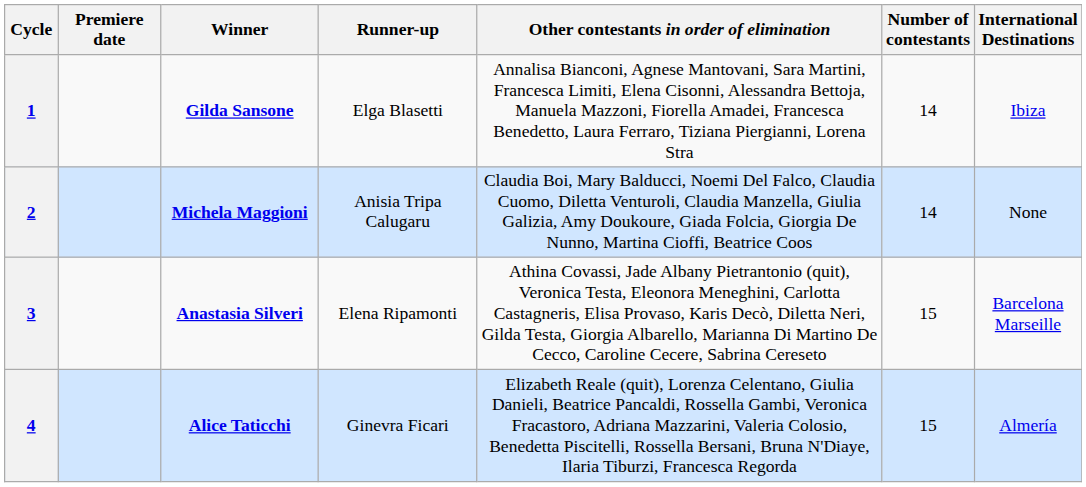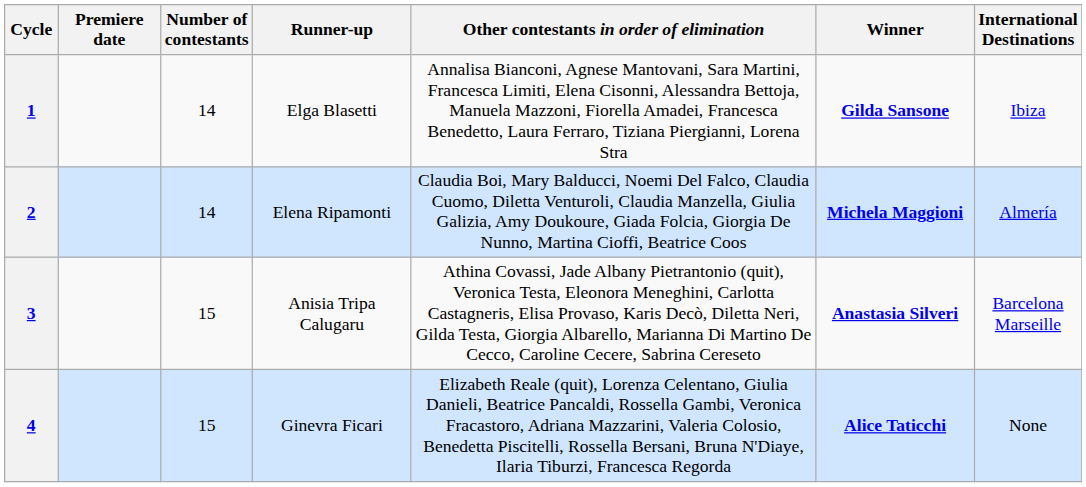 <table class="wikitable" style="font-size:90%; width:100%; text-align: center;">
 <tr>
 <th style="width:5%;">Cycle</th>
 <th style="width:10%;">Premiere date</th>
-<th width=16%>Winner</th>
+<th style="width:3%;">Number of contestants</th>
 <th width=16%>Runner-up</th>
 <th style="width:43%;">Other contestants <em>in order of elimination</em></th>
-<th style="width:3%;">Number of contestants</th>
+<th width=16%>Winner</th>
 <th style="width:8%;">International Destinations</th>
 </tr>
 <tr>
 <th><strong><a href='#'>1</a></strong></th>
 <td></td>
-<td><strong><a href='#'>Gilda Sansone</a></strong></td>
+<td>14</td>
 <td>Elga Blasetti</td>
 <td>Annalisa Bianconi, Agnese Mantovani, Sara Martini, Francesca Limiti, Elena Cisonni, Alessandra Bettoja, Manuela Mazzoni, Fiorella Amadei, Francesca Benedetto, Laura Ferraro, Tiziana Piergianni, Lorena Stra</td>
-<td>14</td>
+<td><strong><a href='#'>Gilda Sansone</a></strong></td>
 <td><a href='#'>Ibiza</a></td>
 </tr>
 <tr style="background: #D0E6FF;">
 <th><strong><a href='#'>2</a></strong></th>
 <td></td>
+<td>14</td>
+<td>Elena Ripamonti</td>
+<td>Claudia Boi, Mary Balducci, Noemi Del Falco, Claudia Cuomo, Diletta Venturoli, Claudia Manzella, Giulia Galizia, Amy Doukoure, Giada Folcia, Giorgia De Nunno, Martina Cioffi, Beatrice Coos</td>
 <td><strong><a href='#'>Michela Maggioni</a></strong></td>
-<td>Anisia Tripa Calugaru</td>
-<td>Claudia Boi, Mary Balducci, Noemi Del Falco, Claudia Cuomo, Diletta Venturoli, Claudia Manzella, Giulia Galizia, Amy Doukoure, Giada Folcia, Giorgia De Nunno, Martina Cioffi, Beatrice Coos</td>
-<td>14</td>
-<td>None</td>
+<td><a href='#'>Almería</a></td>
 </tr>
 <tr>
 <th><strong><a href='#'>3</a></strong></th>
 <td></td>
+<td>15</td>
+<td>Anisia Tripa Calugaru</td>
+<td>Athina Covassi, Jade Albany Pietrantonio (quit), Veronica Testa, Eleonora Meneghini, Carlotta Castagneris, Elisa Provaso, Karis Decò, Diletta Neri, Gilda Testa, Giorgia Albarello, Marianna Di Martino De Cecco, Caroline Cecere, Sabrina Cereseto</td>
 <td><strong><a href='#'>Anastasia Silveri</a></strong></td>
-<td>Elena Ripamonti</td>
-<td>Athina Covassi, Jade Albany Pietrantonio (quit), Veronica Testa, Eleonora Meneghini, Carlotta Castagneris, Elisa Provaso, Karis Decò, Diletta Neri, Gilda Testa, Giorgia Albarello, Marianna Di Martino De Cecco, Caroline Cecere, Sabrina Cereseto</td>
-<td>15</td>
 <td><a href='#'>Barcelona</a><br><a href='#'>Marseille</a></td>
 </tr>
 <tr style="background: #D0E6FF;">
 <th><strong><a href='#'>4</a></strong></th>
 <td></td>
-<td><strong><a href='#'>Alice Taticchi</a></strong></td>
+<td>15</td>
 <td>Ginevra Ficari</td>
 <td>Elizabeth Reale (quit), Lorenza Celentano, Giulia Danieli, Beatrice Pancaldi, Rossella Gambi, Veronica Fracastoro, Adriana Mazzarini, Valeria Colosio,  Benedetta Piscitelli, Rossella Bersani, Bruna N'Diaye, Ilaria Tiburzi, Francesca Regorda</td>
-<td>15</td>
-<td><a href='#'>Almería</a></td>
+<td><strong><a href='#'>Alice Taticchi</a></strong></td>
+<td>None</td>
 </tr>
 </table>
